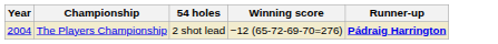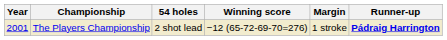 <table class="wikitable">
 <tr>
 <th>Year</th>
 <th>Championship</th>
 <th>54 holes</th>
 <th>Winning score</th>
+<th>Margin</th>
 <th>Runner-up</th>
 </tr>
 <tr style="background:#f2ecce;">
-<td><a href='#'>2004</a></td>
+<td><a href='#'>2001</a></td>
 <td><a href='#'>The Players Championship</a></td>
 <td>2 shot lead</td>
 <td>−12 (65-72-69-70=276)</td>
+<td>1 stroke</td>
 <td><strong> <a href='#'>Pádraig Harrington</a></strong></td>
 </tr>
 </table>
